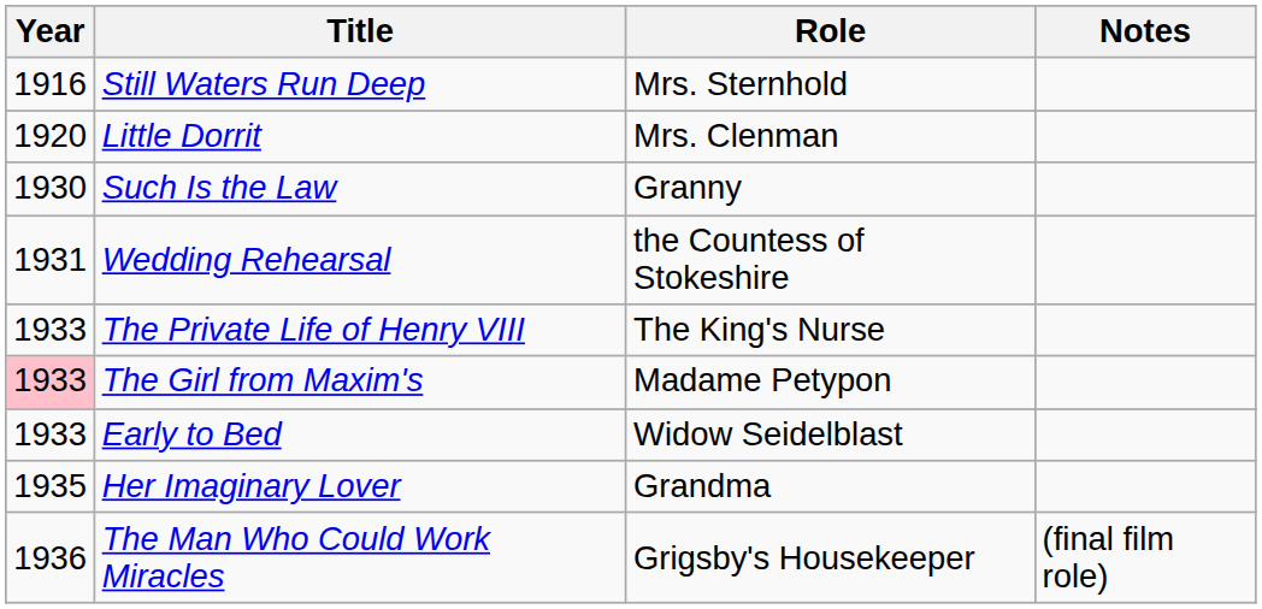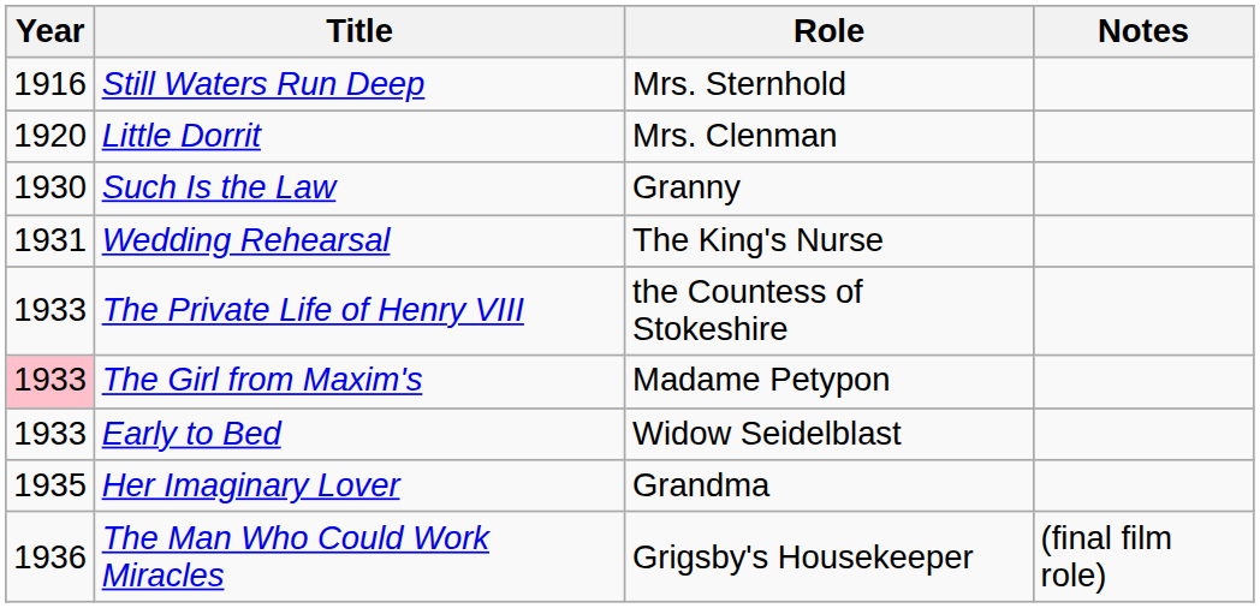 <table class="wikitable">
 <tr>
 <th>Year</th>
 <th>Title</th>
 <th>Role</th>
 <th>Notes</th>
 </tr>
 <tr>
 <td>1916</td>
 <td><em><a href='#'>Still Waters Run Deep</a></em></td>
 <td>Mrs. Sternhold</td>
 <td></td>
 </tr>
 <tr>
 <td>1920</td>
 <td><em><a href='#'>Little Dorrit</a></em></td>
 <td>Mrs. Clenman</td>
 <td></td>
 </tr>
 <tr>
 <td>1930</td>
 <td><em><a href='#'>Such Is the Law</a></em></td>
 <td>Granny</td>
 <td></td>
 </tr>
 <tr>
 <td>1931</td>
 <td><em><a href='#'>Wedding Rehearsal</a></em></td>
-<td>the Countess of Stokeshire</td>
+<td>The King's Nurse</td>
 <td></td>
 </tr>
 <tr>
 <td>1933</td>
 <td><em><a href='#'>The Private Life of Henry VIII</a></em></td>
-<td>The King's Nurse</td>
+<td>the Countess of Stokeshire</td>
 <td></td>
 </tr>
 <tr>
 <td style="background: pink;">1933</td>
 <td><em><a href='#'>The Girl from Maxim's</a></em></td>
 <td>Madame Petypon</td>
 <td></td>
 </tr>
 <tr>
 <td>1933</td>
 <td><em><a href='#'>Early to Bed</a></em></td>
 <td>Widow Seidelblast</td>
 <td></td>
 </tr>
 <tr>
 <td>1935</td>
 <td><em><a href='#'>Her Imaginary Lover</a></em></td>
 <td>Grandma</td>
 <td></td>
 </tr>
 <tr>
 <td>1936</td>
 <td><em><a href='#'>The Man Who Could Work Miracles</a></em></td>
 <td>Grigsby's Housekeeper</td>
 <td>(final film role)</td>
 </tr>
 </table>
